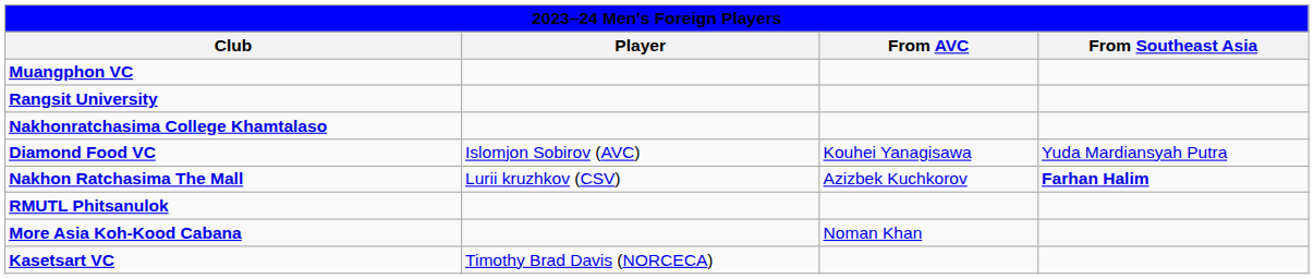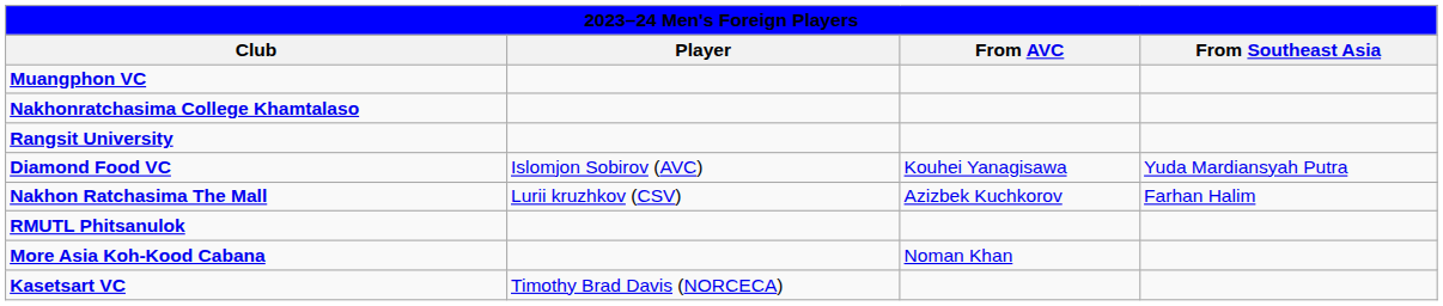 <table class="wikitable" style="font-size:90%; width:70%; text-align:left;">
 <tr>
 <th style=background:Blue colspan=4><span> 2023–24 Men's Foreign Players</span></th>
 </tr>
 <tr>
 <th>Club</th>
 <th>Player</th>
 <th>From <a href='#'>AVC</a></th>
 <th>From <a href='#'>Southeast Asia</a></th>
 </tr>
 <tr>
 <td><strong><a href='#'>Muangphon VC</a></strong></td>
 <td></td>
 <td></td>
 <td></td>
 </tr>
 <tr>
-<td><strong><a href='#'>Rangsit University</a></strong></td>
+<td><strong><a href='#'>Nakhonratchasima College Khamtalaso</a></strong></td>
 <td></td>
 <td></td>
 <td></td>
 </tr>
 <tr>
-<td><strong><a href='#'>Nakhonratchasima College Khamtalaso</a></strong></td>
+<td><strong><a href='#'>Rangsit University</a></strong></td>
 <td></td>
 <td></td>
 <td></td>
 </tr>
 <tr>
 <td><strong><a href='#'>Diamond Food VC</a></strong></td>
 <td> <a href='#'>Islomjon Sobirov</a> (<a href='#'>AVC</a>)</td>
 <td> <a href='#'>Kouhei Yanagisawa</a></td>
 <td> <a href='#'>Yuda Mardiansyah Putra</a></td>
 </tr>
 <tr>
 <td><strong><a href='#'>Nakhon Ratchasima The Mall</a></strong></td>
 <td> <a href='#'>Lurii kruzhkov</a> (<a href='#'>CSV</a>)</td>
 <td> <a href='#'>Azizbek Kuchkorov</a></td>
-<td><strong> <a href='#'>Farhan Halim</a></strong></td>
+<td> <a href='#'>Farhan Halim</a></td>
 </tr>
 <tr>
 <td><strong><a href='#'>RMUTL Phitsanulok</a></strong></td>
 <td></td>
 <td></td>
 <td></td>
 </tr>
 <tr>
 <td><strong><a href='#'>More Asia Koh-Kood Cabana</a></strong></td>
 <td></td>
 <td> <a href='#'>Noman Khan</a></td>
 <td></td>
 </tr>
 <tr>
 <td><strong><a href='#'>Kasetsart VC</a></strong></td>
 <td> <a href='#'>Timothy Brad Davis</a> (<a href='#'>NORCECA</a>)</td>
 <td></td>
 <td></td>
 </tr>
 </table>
